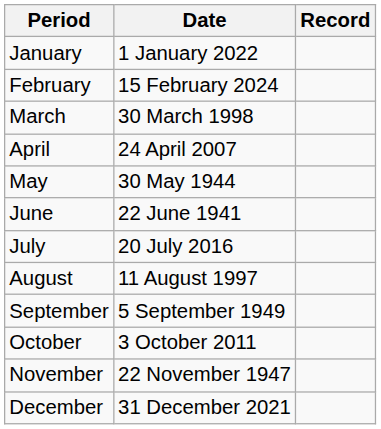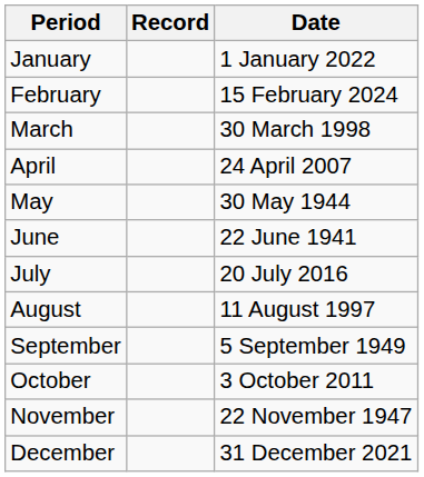 <table class="wikitable">
 <tr>
 <th>Period</th>
+<th>Record</th>
 <th>Date</th>
-<th>Record</th>
 </tr>
 <tr>
 <td>January</td>
+<td align="right"></td>
 <td>1 January 2022</td>
-<td align="right"></td>
 </tr>
 <tr>
 <td>February</td>
+<td align="right"></td>
 <td>15 February 2024</td>
-<td align="right"></td>
 </tr>
 <tr>
 <td>March</td>
+<td align="right"></td>
 <td>30 March 1998</td>
-<td align="right"></td>
 </tr>
 <tr>
 <td>April</td>
+<td align="right"></td>
 <td>24 April 2007</td>
-<td align="right"></td>
 </tr>
 <tr>
 <td>May</td>
+<td align="right"></td>
 <td>30 May 1944</td>
-<td align="right"></td>
 </tr>
 <tr>
 <td>June</td>
+<td align="right"></td>
 <td>22 June 1941</td>
-<td align="right"></td>
 </tr>
 <tr>
 <td>July</td>
+<td align="right"></td>
 <td>20 July 2016</td>
-<td align="right"></td>
 </tr>
 <tr>
 <td>August</td>
+<td align="right"></td>
 <td>11 August 1997</td>
-<td align="right"></td>
 </tr>
 <tr>
 <td>September</td>
+<td align="right"></td>
 <td>5 September 1949</td>
-<td align="right"></td>
 </tr>
 <tr>
 <td>October</td>
+<td align="right"></td>
 <td>3 October 2011</td>
-<td align="right"></td>
 </tr>
 <tr>
 <td>November</td>
+<td align="right"></td>
 <td>22 November 1947</td>
-<td align="right"></td>
 </tr>
 <tr>
 <td>December</td>
+<td align="right"></td>
 <td>31 December 2021</td>
-<td align="right"></td>
 </tr>
 </table>
